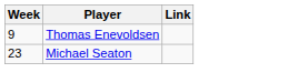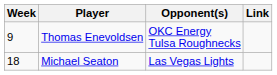 <table class=wikitable>
 <tr>
 <th>Week</th>
 <th>Player</th>
+<th>Opponent(s)</th>
 <th>Link</th>
 </tr>
 <tr>
 <td>9</td>
 <td> <a href='#'>Thomas Enevoldsen</a></td>
+<td><a href='#'>OKC Energy</a><br><a href='#'>Tulsa Roughnecks</a></td>
 <td></td>
 </tr>
 <tr>
-<td>23</td>
+<td>18</td>
 <td> <a href='#'>Michael Seaton</a></td>
+<td><a href='#'>Las Vegas Lights</a></td>
 <td></td>
 </tr>
 </table>
